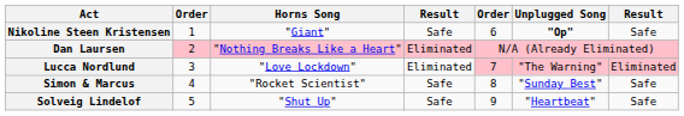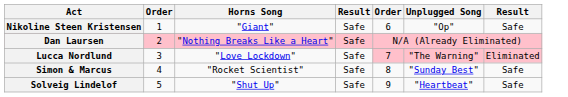 <table class="wikitable plainrowheaders" style="text-align:center;">
 <tr>
 <th scope="col">Act</th>
 <th scope="col">Order</th>
 <th scope="col">Horns Song</th>
 <th scope="col">Result</th>
 <th scope="col">Order</th>
 <th scope="col">Unplugged Song</th>
 <th scope="col">Result</th>
 </tr>
 <tr>
 <th scope=row>Nikoline Steen Kristensen</th>
 <td>1</td>
 <td>"<a href='#'>Giant</a>"</td>
 <td>Safe</td>
 <td>6</td>
-<td><strong>"Op"</strong></td>
+<td>"Op"</td>
 <td>Safe</td>
 </tr>
 <tr style="background:pink">
 <th scope=row>Dan Laursen</th>
 <td>2</td>
 <td>"<a href='#'>Nothing Breaks Like a Heart</a>"</td>
-<td>Eliminated</td>
+<td>Safe</td>
 <td colspan="3">N/A (Already Eliminated)</td>
 </tr>
 <tr>
 <th scope=row>Lucca Nordlund</th>
 <td>3</td>
 <td>"<a href='#'>Love Lockdown</a>"</td>
-<td>Eliminated</td>
+<td>Safe</td>
 <td style="background:pink">7</td>
 <td style="background:pink">"The Warning"</td>
 <td style="background:pink">Eliminated</td>
 </tr>
 <tr>
 <th scope=row>Simon & Marcus</th>
 <td>4</td>
 <td>"Rocket Scientist"</td>
 <td>Safe</td>
 <td>8</td>
 <td>"<a href='#'>Sunday Best</a>"</td>
 <td>Safe</td>
 </tr>
 <tr>
 <th scope=row>Solveig Lindelof</th>
 <td>5</td>
 <td>"<a href='#'>Shut Up</a>"</td>
 <td>Safe</td>
 <td>9</td>
 <td>"<a href='#'>Heartbeat</a>"</td>
 <td>Safe</td>
 </tr>
 </table>
